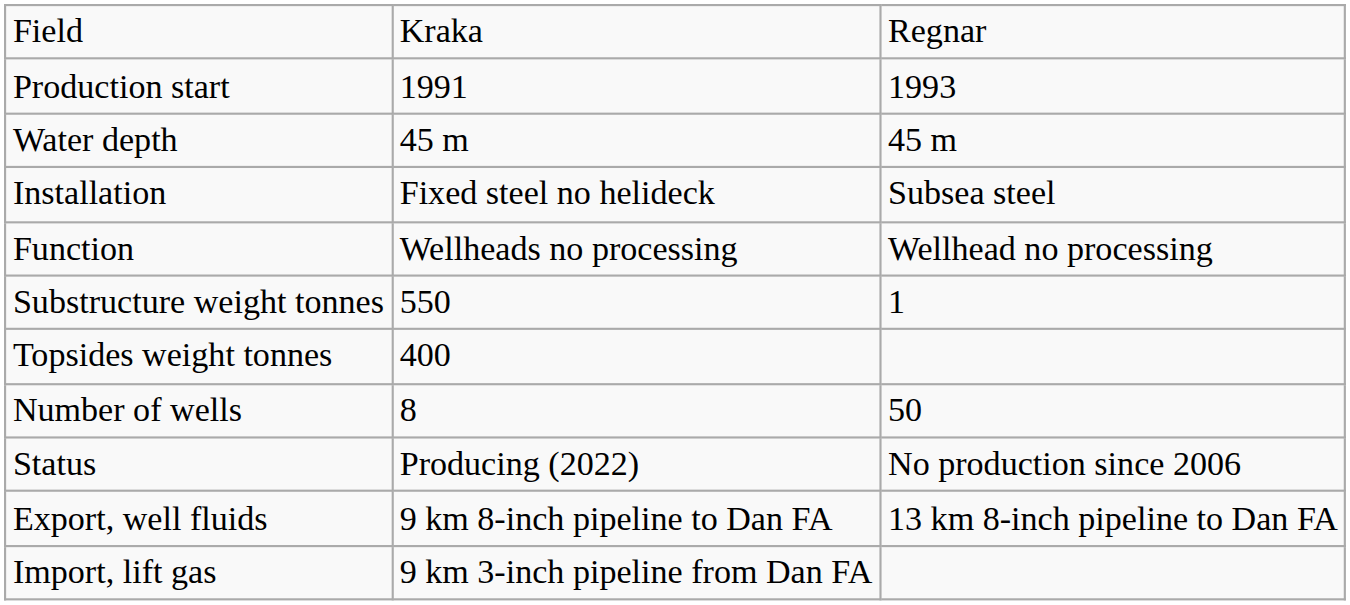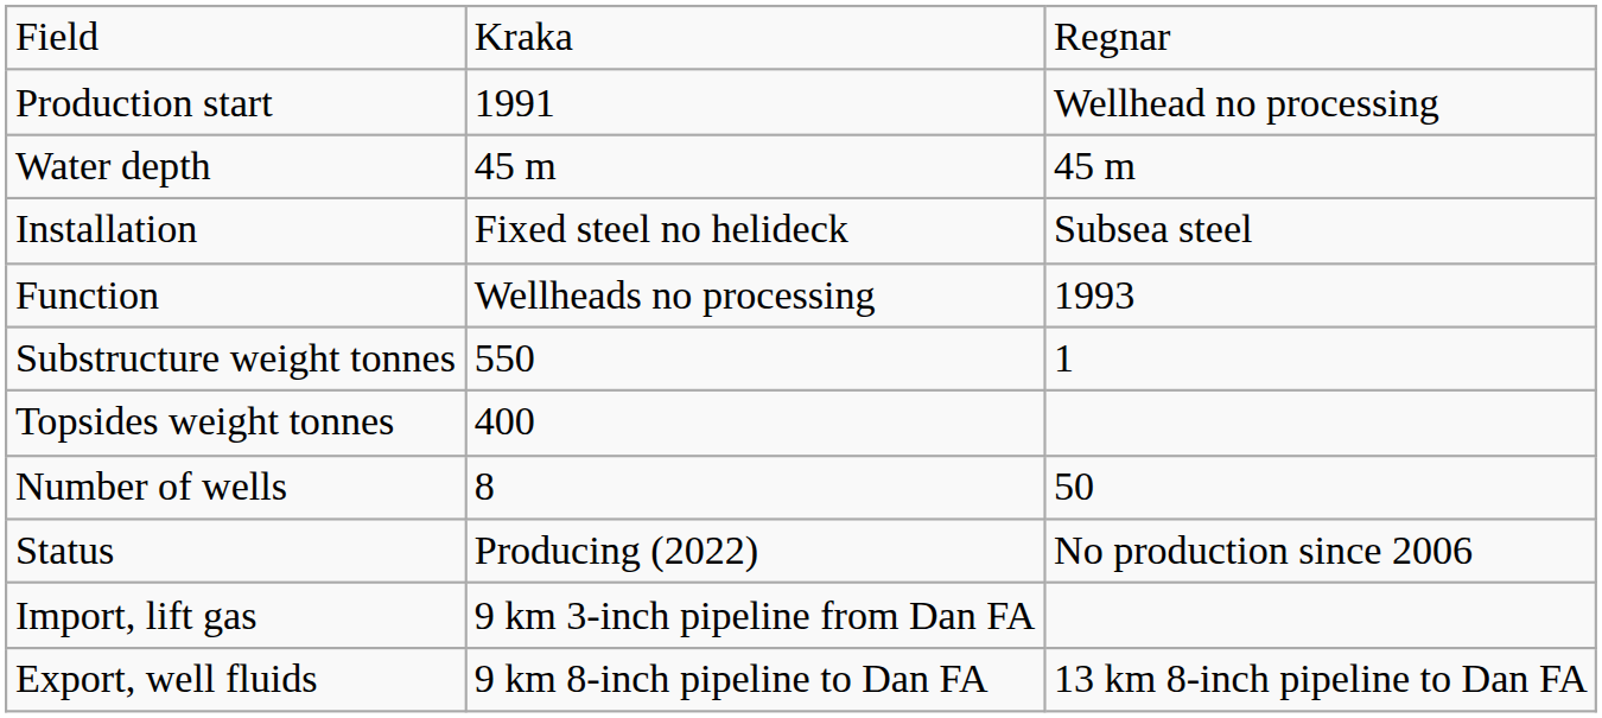 <table class="wikitable">
 <tr>
 <td>Field</td>
 <td>Kraka</td>
 <td>Regnar</td>
 </tr>
 <tr>
 <td>Production start</td>
 <td>1991</td>
-<td>1993</td>
+<td>Wellhead no processing</td>
 </tr>
 <tr>
 <td>Water depth</td>
 <td>45 m</td>
 <td>45 m</td>
 </tr>
 <tr>
 <td>Installation</td>
 <td>Fixed steel no helideck</td>
 <td>Subsea steel</td>
 </tr>
 <tr>
 <td>Function</td>
 <td>Wellheads no processing</td>
-<td>Wellhead no processing</td>
+<td>1993</td>
 </tr>
 <tr>
 <td>Substructure weight tonnes</td>
 <td>550</td>
 <td>1</td>
 </tr>
 <tr>
 <td>Topsides weight tonnes</td>
 <td>400</td>
 <td></td>
 </tr>
 <tr>
 <td>Number of wells</td>
 <td>8</td>
 <td>50</td>
 </tr>
 <tr>
 <td>Status</td>
 <td>Producing (2022)</td>
 <td>No production since 2006</td>
 </tr>
 <tr>
+<td>Import, lift gas</td>
+<td>9 km 3-inch pipeline from Dan FA</td>
+<td></td>
+</tr>
+<tr>
 <td>Export, well fluids</td>
 <td>9 km 8-inch pipeline to Dan FA</td>
 <td>13 km 8-inch pipeline to Dan FA</td>
 </tr>
-<tr>
-<td>Import, lift gas</td>
-<td>9 km 3-inch pipeline from Dan FA</td>
-<td></td>
-</tr>
 </table>
